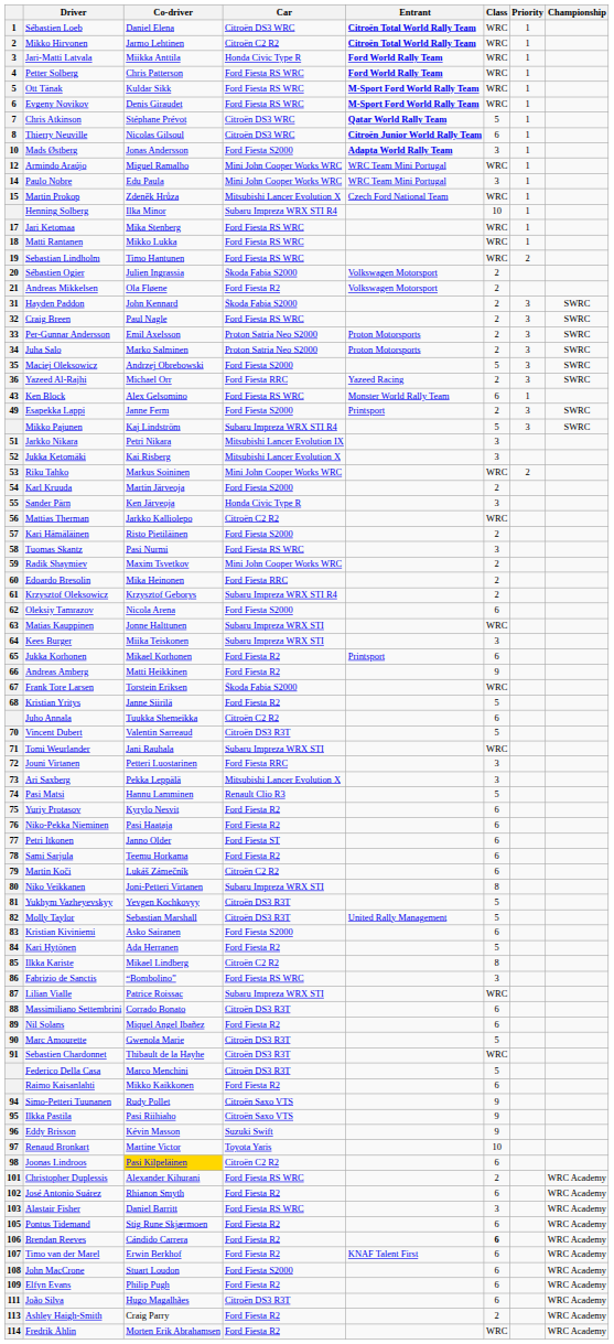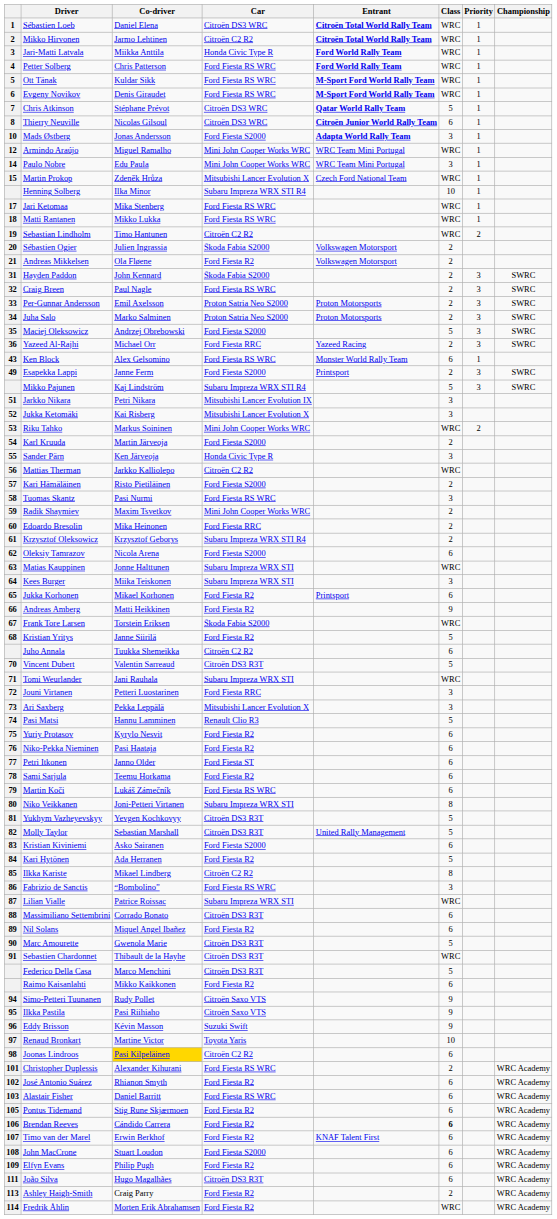 <table class="wikitable sortable" style="font-size: 85%">
 <tr>
 <th></th>
 <th class="unsortable">Driver</th>
 <th class="unsortable">Co-driver</th>
 <th>Car</th>
 <th>Entrant</th>
 <th>Class</th>
 <th>Priority</th>
 <th>Championship</th>
 </tr>
 <tr>
 <th>1</th>
 <td> <a href='#'>Sébastien Loeb</a></td>
 <td> <a href='#'>Daniel Elena</a></td>
 <td><a href='#'>Citroën DS3 WRC</a></td>
 <td> <strong><a href='#'>Citroën Total World Rally Team</a></strong></td>
 <td align="center">WRC</td>
 <td align="center">1</td>
 <td></td>
 </tr>
 <tr>
 <th>2</th>
 <td> <a href='#'>Mikko Hirvonen</a></td>
 <td> <a href='#'>Jarmo Lehtinen</a></td>
 <td><a href='#'>Citroën C2 R2</a></td>
 <td> <strong><a href='#'>Citroën Total World Rally Team</a></strong></td>
 <td align="center">WRC</td>
 <td align="center">1</td>
 <td></td>
 </tr>
 <tr>
 <th>3</th>
 <td> <a href='#'>Jari-Matti Latvala</a></td>
 <td> <a href='#'>Miikka Anttila</a></td>
 <td><a href='#'>Honda Civic Type R</a></td>
 <td> <strong><a href='#'>Ford World Rally Team</a></strong></td>
 <td align="center">WRC</td>
 <td align="center">1</td>
 <td></td>
 </tr>
 <tr>
 <th>4</th>
 <td> <a href='#'>Petter Solberg</a></td>
 <td> <a href='#'>Chris Patterson</a></td>
 <td><a href='#'>Ford Fiesta RS WRC</a></td>
 <td> <strong><a href='#'>Ford World Rally Team</a></strong></td>
 <td align="center">WRC</td>
 <td align="center">1</td>
 <td></td>
 </tr>
 <tr>
 <th>5</th>
 <td> <a href='#'>Ott Tänak</a></td>
 <td> <a href='#'>Kuldar Sikk</a></td>
 <td><a href='#'>Ford Fiesta RS WRC</a></td>
 <td> <strong><a href='#'>M-Sport Ford World Rally Team</a></strong></td>
 <td align="center">WRC</td>
 <td align="center">1</td>
 <td></td>
 </tr>
 <tr>
 <th>6</th>
 <td> <a href='#'>Evgeny Novikov</a></td>
 <td> <a href='#'>Denis Giraudet</a></td>
 <td><a href='#'>Ford Fiesta RS WRC</a></td>
 <td> <strong><a href='#'>M-Sport Ford World Rally Team</a></strong></td>
 <td align="center">WRC</td>
 <td align="center">1</td>
 <td></td>
 </tr>
 <tr>
 <th>7</th>
 <td> <a href='#'>Chris Atkinson</a></td>
 <td> <a href='#'>Stéphane Prévot</a></td>
 <td><a href='#'>Citroën DS3 WRC</a></td>
 <td> <strong><a href='#'>Qatar World Rally Team</a></strong></td>
 <td align="center">5</td>
 <td align="center">1</td>
 <td></td>
 </tr>
 <tr>
 <th>8</th>
 <td> <a href='#'>Thierry Neuville</a></td>
 <td> <a href='#'>Nicolas Gilsoul</a></td>
 <td><a href='#'>Citroën DS3 WRC</a></td>
 <td> <strong><a href='#'>Citroën Junior World Rally Team</a></strong></td>
 <td align="center">6</td>
 <td align="center">1</td>
 <td></td>
 </tr>
 <tr>
 <th>10</th>
 <td> <a href='#'>Mads Østberg</a></td>
 <td> <a href='#'>Jonas Andersson</a></td>
 <td><a href='#'>Ford Fiesta S2000</a></td>
 <td> <strong><a href='#'>Adapta World Rally Team</a></strong></td>
 <td align="center">3</td>
 <td align="center">1</td>
 <td></td>
 </tr>
 <tr>
 <th>12</th>
 <td> <a href='#'>Armindo Araújo</a></td>
 <td> <a href='#'>Miguel Ramalho</a></td>
 <td><a href='#'>Mini John Cooper Works WRC</a></td>
 <td> <a href='#'>WRC Team Mini Portugal</a></td>
 <td align="center">WRC</td>
 <td align="center">1</td>
 <td></td>
 </tr>
 <tr>
 <th>14</th>
 <td> <a href='#'>Paulo Nobre</a></td>
 <td> <a href='#'>Edu Paula</a></td>
 <td><a href='#'>Mini John Cooper Works WRC</a></td>
 <td> <a href='#'>WRC Team Mini Portugal</a></td>
 <td align="center">3</td>
 <td align="center">1</td>
 <td></td>
 </tr>
 <tr>
 <th>15</th>
 <td> <a href='#'>Martin Prokop</a></td>
 <td> <a href='#'>Zdeněk Hrůza</a></td>
 <td><a href='#'>Mitsubishi Lancer Evolution X</a></td>
 <td> <a href='#'>Czech Ford National Team</a></td>
 <td align="center">WRC</td>
 <td align="center">1</td>
 <td></td>
 </tr>
 <tr>
 <th></th>
 <td> <a href='#'>Henning Solberg</a></td>
 <td> <a href='#'>Ilka Minor</a></td>
 <td><a href='#'>Subaru Impreza WRX STI R4</a></td>
 <td></td>
 <td align="center">10</td>
 <td align="center">1</td>
 <td></td>
 </tr>
 <tr>
 <th>17</th>
 <td> <a href='#'>Jari Ketomaa</a></td>
 <td> <a href='#'>Mika Stenberg</a></td>
 <td><a href='#'>Ford Fiesta RS WRC</a></td>
 <td></td>
 <td align="center">WRC</td>
 <td align="center">1</td>
 <td></td>
 </tr>
 <tr>
 <th>18</th>
 <td> <a href='#'>Matti Rantanen</a></td>
 <td> <a href='#'>Mikko Lukka</a></td>
 <td><a href='#'>Ford Fiesta RS WRC</a></td>
 <td></td>
 <td align="center">WRC</td>
 <td align="center">1</td>
 <td></td>
 </tr>
 <tr>
 <th>19</th>
 <td> <a href='#'>Sebastian Lindholm</a></td>
 <td> <a href='#'>Timo Hantunen</a></td>
-<td><a href='#'>Ford Fiesta RS WRC</a></td>
+<td><a href='#'>Citroën C2 R2</a></td>
 <td></td>
 <td align="center">WRC</td>
 <td align="center">2</td>
 <td></td>
 </tr>
 <tr>
 <th>20</th>
 <td> <a href='#'>Sébastien Ogier</a></td>
 <td> <a href='#'>Julien Ingrassia</a></td>
 <td><a href='#'>Škoda Fabia S2000</a></td>
 <td> <a href='#'>Volkswagen Motorsport</a></td>
 <td align="center">2</td>
 <td></td>
 <td></td>
 </tr>
 <tr>
 <th>21</th>
 <td> <a href='#'>Andreas Mikkelsen</a></td>
 <td> <a href='#'>Ola Fløene</a></td>
 <td><a href='#'>Ford Fiesta R2</a></td>
 <td> <a href='#'>Volkswagen Motorsport</a></td>
 <td align="center">2</td>
 <td></td>
 <td></td>
 </tr>
 <tr>
 <th>31</th>
 <td> <a href='#'>Hayden Paddon</a></td>
 <td> <a href='#'>John Kennard</a></td>
 <td><a href='#'>Škoda Fabia S2000</a></td>
 <td></td>
 <td align="center">2</td>
 <td align="center">3</td>
 <td align="center">SWRC</td>
 </tr>
 <tr>
 <th>32</th>
 <td> <a href='#'>Craig Breen</a></td>
 <td> <a href='#'>Paul Nagle</a></td>
 <td><a href='#'>Ford Fiesta RS WRC</a></td>
 <td></td>
 <td align="center">2</td>
 <td align="center">3</td>
 <td align="center">SWRC</td>
 </tr>
 <tr>
 <th>33</th>
 <td> <a href='#'>Per-Gunnar Andersson</a></td>
 <td> <a href='#'>Emil Axelsson</a></td>
 <td><a href='#'>Proton Satria Neo S2000</a></td>
 <td> <a href='#'>Proton Motorsports</a></td>
 <td align="center">2</td>
 <td align="center">3</td>
 <td align="center">SWRC</td>
 </tr>
 <tr>
 <th>34</th>
 <td> <a href='#'>Juha Salo</a></td>
 <td> <a href='#'>Marko Salminen</a></td>
 <td><a href='#'>Proton Satria Neo S2000</a></td>
 <td> <a href='#'>Proton Motorsports</a></td>
 <td align="center">2</td>
 <td align="center">3</td>
 <td align="center">SWRC</td>
 </tr>
 <tr>
 <th>35</th>
 <td> <a href='#'>Maciej Oleksowicz</a></td>
 <td> <a href='#'>Andrzej Obrebowski</a></td>
 <td><a href='#'>Ford Fiesta S2000</a></td>
 <td></td>
 <td align="center">5</td>
 <td align="center">3</td>
 <td align="center">SWRC</td>
 </tr>
 <tr>
 <th>36</th>
 <td> <a href='#'>Yazeed Al-Rajhi</a></td>
 <td> <a href='#'>Michael Orr</a></td>
 <td><a href='#'>Ford Fiesta RRC</a></td>
 <td> <a href='#'>Yazeed Racing</a></td>
 <td align="center">2</td>
 <td align="center">3</td>
 <td align="center">SWRC</td>
 </tr>
 <tr>
 <th>43</th>
 <td> <a href='#'>Ken Block</a></td>
 <td> <a href='#'>Alex Gelsomino</a></td>
 <td><a href='#'>Ford Fiesta RS WRC</a></td>
 <td> <a href='#'>Monster World Rally Team</a></td>
 <td align="center">6</td>
 <td align="center">1</td>
 <td></td>
 </tr>
 <tr>
 <th>49</th>
 <td> <a href='#'>Esapekka Lappi</a></td>
 <td> <a href='#'>Janne Ferm</a></td>
 <td><a href='#'>Ford Fiesta S2000</a></td>
 <td> <a href='#'>Printsport</a></td>
 <td align="center">2</td>
 <td align="center">3</td>
 <td align="center">SWRC</td>
 </tr>
 <tr>
 <th></th>
 <td> <a href='#'>Mikko Pajunen</a></td>
 <td> <a href='#'>Kaj Lindström</a></td>
 <td><a href='#'>Subaru Impreza WRX STI R4</a></td>
 <td></td>
 <td align="center">5</td>
 <td align="center">3</td>
 <td align="center">SWRC</td>
 </tr>
 <tr>
 <th>51</th>
 <td> <a href='#'>Jarkko Nikara</a></td>
 <td> <a href='#'>Petri Nikara</a></td>
 <td><a href='#'>Mitsubishi Lancer Evolution IX</a></td>
 <td></td>
 <td align="center">3</td>
 <td></td>
 <td></td>
 </tr>
 <tr>
 <th>52</th>
 <td> <a href='#'>Jukka Ketomäki</a></td>
 <td> <a href='#'>Kai Risberg</a></td>
 <td><a href='#'>Mitsubishi Lancer Evolution X</a></td>
 <td></td>
 <td align="center">3</td>
 <td></td>
 <td></td>
 </tr>
 <tr>
 <th>53</th>
 <td> <a href='#'>Riku Tahko</a></td>
 <td> <a href='#'>Markus Soininen</a></td>
 <td><a href='#'>Mini John Cooper Works WRC</a></td>
 <td></td>
 <td align="center">WRC</td>
 <td align="center">2</td>
 <td></td>
 </tr>
 <tr>
 <th>54</th>
 <td> <a href='#'>Karl Kruuda</a></td>
 <td> <a href='#'>Martin Järveoja</a></td>
 <td><a href='#'>Ford Fiesta S2000</a></td>
 <td></td>
 <td align="center">2</td>
 <td></td>
 <td></td>
 </tr>
 <tr>
 <th>55</th>
 <td> <a href='#'>Sander Pärn</a></td>
 <td> <a href='#'>Ken Järveoja</a></td>
 <td><a href='#'>Honda Civic Type R</a></td>
 <td></td>
 <td align="center">3</td>
 <td></td>
 <td></td>
 </tr>
 <tr>
 <th>56</th>
 <td> <a href='#'>Mattias Therman</a></td>
 <td> <a href='#'>Jarkko Kalliolepo</a></td>
 <td><a href='#'>Citroën C2 R2</a></td>
 <td></td>
 <td align="center">WRC</td>
 <td></td>
 <td></td>
 </tr>
 <tr>
 <th>57</th>
 <td> <a href='#'>Kari Hämäläinen</a></td>
 <td> <a href='#'>Risto Pietiläinen</a></td>
 <td><a href='#'>Ford Fiesta S2000</a></td>
 <td></td>
 <td align="center">2</td>
 <td></td>
 <td></td>
 </tr>
 <tr>
 <th>58</th>
 <td> <a href='#'>Tuomas Skantz</a></td>
 <td> <a href='#'>Pasi Nurmi</a></td>
 <td><a href='#'>Ford Fiesta RS WRC</a></td>
 <td></td>
 <td align="center">3</td>
 <td></td>
 <td></td>
 </tr>
 <tr>
 <th>59</th>
 <td> <a href='#'>Radik Shaymiev</a></td>
 <td> <a href='#'>Maxim Tsvetkov</a></td>
 <td><a href='#'>Mini John Cooper Works WRC</a></td>
 <td></td>
 <td align="center">2</td>
 <td></td>
 <td></td>
 </tr>
 <tr>
 <th>60</th>
 <td> <a href='#'>Edoardo Bresolin</a></td>
 <td> <a href='#'>Mika Heinonen</a></td>
 <td><a href='#'>Ford Fiesta RRC</a></td>
 <td></td>
 <td align="center">2</td>
 <td></td>
 <td></td>
 </tr>
 <tr>
 <th>61</th>
 <td> <a href='#'>Krzysztof Oleksowicz</a></td>
 <td> <a href='#'>Krzysztof Geborys</a></td>
 <td><a href='#'>Subaru Impreza WRX STI R4</a></td>
 <td></td>
 <td align="center">2</td>
 <td></td>
 <td></td>
 </tr>
 <tr>
 <th>62</th>
 <td> <a href='#'>Oleksiy Tamrazov</a></td>
 <td> <a href='#'>Nicola Arena</a></td>
 <td><a href='#'>Ford Fiesta S2000</a></td>
 <td></td>
 <td align="center">6</td>
 <td></td>
 <td></td>
 </tr>
 <tr>
 <th>63</th>
 <td> <a href='#'>Matias Kauppinen</a></td>
 <td> <a href='#'>Jonne Halttunen</a></td>
 <td><a href='#'>Subaru Impreza WRX STI</a></td>
 <td></td>
 <td align="center">WRC</td>
 <td></td>
 <td></td>
 </tr>
 <tr>
 <th>64</th>
 <td> <a href='#'>Kees Burger</a></td>
 <td> <a href='#'>Miika Teiskonen</a></td>
 <td><a href='#'>Subaru Impreza WRX STI</a></td>
 <td></td>
 <td align="center">3</td>
 <td></td>
 <td></td>
 </tr>
 <tr>
 <th>65</th>
 <td> <a href='#'>Jukka Korhonen</a></td>
 <td> <a href='#'>Mikael Korhonen</a></td>
 <td><a href='#'>Ford Fiesta R2</a></td>
 <td> <a href='#'>Printsport</a></td>
 <td align="center">6</td>
 <td></td>
 <td></td>
 </tr>
 <tr>
 <th>66</th>
 <td> <a href='#'>Andreas Amberg</a></td>
 <td> <a href='#'>Matti Heikkinen</a></td>
 <td><a href='#'>Ford Fiesta R2</a></td>
 <td></td>
 <td align="center">9</td>
 <td></td>
 <td></td>
 </tr>
 <tr>
 <th>67</th>
 <td> <a href='#'>Frank Tore Larsen</a></td>
 <td> <a href='#'>Torstein Eriksen</a></td>
 <td><a href='#'>Škoda Fabia S2000</a></td>
 <td></td>
 <td align="center">WRC</td>
 <td></td>
 <td></td>
 </tr>
 <tr>
 <th>68</th>
 <td> <a href='#'>Kristian Yritys</a></td>
 <td> <a href='#'>Janne Siirilä</a></td>
 <td><a href='#'>Ford Fiesta R2</a></td>
 <td></td>
 <td align="center">5</td>
 <td></td>
 <td></td>
 </tr>
 <tr>
 <th></th>
 <td> <a href='#'>Juho Annala</a></td>
 <td> <a href='#'>Tuukka Shemeikka</a></td>
 <td><a href='#'>Citroën C2 R2</a></td>
 <td></td>
 <td align="center">6</td>
 <td></td>
 <td></td>
 </tr>
 <tr>
 <th>70</th>
 <td> <a href='#'>Vincent Dubert</a></td>
 <td> <a href='#'>Valentin Sarreaud</a></td>
 <td><a href='#'>Citroën DS3 R3T</a></td>
 <td></td>
 <td align="center">5</td>
 <td></td>
 <td></td>
 </tr>
 <tr>
 <th>71</th>
 <td> <a href='#'>Tomi Weurlander</a></td>
 <td> <a href='#'>Jani Rauhala</a></td>
 <td><a href='#'>Subaru Impreza WRX STI</a></td>
 <td></td>
 <td align="center">WRC</td>
 <td></td>
 <td></td>
 </tr>
 <tr>
 <th>72</th>
 <td> <a href='#'>Jouni Virtanen</a></td>
 <td> <a href='#'>Petteri Luostarinen</a></td>
 <td><a href='#'>Ford Fiesta RRC</a></td>
 <td></td>
 <td align="center">3</td>
 <td></td>
 <td></td>
 </tr>
 <tr>
 <th>73</th>
 <td> <a href='#'>Ari Saxberg</a></td>
 <td> <a href='#'>Pekka Leppälä</a></td>
 <td><a href='#'>Mitsubishi Lancer Evolution X</a></td>
 <td></td>
 <td align="center">3</td>
 <td></td>
 <td></td>
 </tr>
 <tr>
 <th>74</th>
 <td> <a href='#'>Pasi Matsi</a></td>
 <td> <a href='#'>Hannu Lamminen</a></td>
 <td><a href='#'>Renault Clio R3</a></td>
 <td></td>
 <td align="center">5</td>
 <td></td>
 <td></td>
 </tr>
 <tr>
 <th>75</th>
 <td> <a href='#'>Yuriy Protasov</a></td>
 <td> <a href='#'>Kyrylo Nesvit</a></td>
 <td><a href='#'>Ford Fiesta R2</a></td>
 <td></td>
 <td align="center">6</td>
 <td></td>
 <td></td>
 </tr>
 <tr>
 <th>76</th>
 <td> <a href='#'>Niko-Pekka Nieminen</a></td>
 <td> <a href='#'>Pasi Haataja</a></td>
 <td><a href='#'>Ford Fiesta R2</a></td>
 <td></td>
 <td align="center">6</td>
 <td></td>
 <td></td>
 </tr>
 <tr>
 <th>77</th>
 <td> <a href='#'>Petri Itkonen</a></td>
 <td> <a href='#'>Janno Older</a></td>
 <td><a href='#'>Ford Fiesta ST</a></td>
 <td></td>
 <td align="center">6</td>
 <td></td>
 <td></td>
 </tr>
 <tr>
 <th>78</th>
 <td> <a href='#'>Sami Sarjula</a></td>
 <td> <a href='#'>Teemu Horkama</a></td>
 <td><a href='#'>Ford Fiesta R2</a></td>
 <td></td>
 <td align="center">6</td>
 <td></td>
 <td></td>
 </tr>
 <tr>
 <th>79</th>
 <td> <a href='#'>Martin Koči</a></td>
 <td> <a href='#'>Lukáš Zámečník</a></td>
-<td><a href='#'>Citroën C2 R2</a></td>
+<td><a href='#'>Ford Fiesta RS WRC</a></td>
 <td></td>
 <td align="center">6</td>
 <td></td>
 <td></td>
 </tr>
 <tr>
 <th>80</th>
 <td> <a href='#'>Niko Veikkanen</a></td>
 <td> <a href='#'>Joni-Petteri Virtanen</a></td>
 <td><a href='#'>Subaru Impreza WRX STI</a></td>
 <td></td>
 <td align="center">8</td>
 <td></td>
 <td></td>
 </tr>
 <tr>
 <th>81</th>
 <td> <a href='#'>Yukhym Vazheyevskyy</a></td>
 <td> <a href='#'>Yevgen Kochkovyy</a></td>
 <td><a href='#'>Citroën DS3 R3T</a></td>
 <td></td>
 <td align="center">5</td>
 <td></td>
 <td></td>
 </tr>
 <tr>
 <th>82</th>
 <td> <a href='#'>Molly Taylor</a></td>
 <td> <a href='#'>Sebastian Marshall</a></td>
 <td><a href='#'>Citroën DS3 R3T</a></td>
 <td> <a href='#'>United Rally Management</a></td>
 <td align="center">5</td>
 <td></td>
 <td></td>
 </tr>
 <tr>
 <th>83</th>
 <td> <a href='#'>Kristian Kiviniemi</a></td>
 <td> <a href='#'>Asko Sairanen</a></td>
 <td><a href='#'>Ford Fiesta S2000</a></td>
 <td></td>
 <td align="center">6</td>
 <td></td>
 <td></td>
 </tr>
 <tr>
 <th>84</th>
 <td> <a href='#'>Kari Hytönen</a></td>
 <td> <a href='#'>Ada Herranen</a></td>
 <td><a href='#'>Ford Fiesta R2</a></td>
 <td></td>
 <td align="center">5</td>
 <td></td>
 <td></td>
 </tr>
 <tr>
 <th>85</th>
 <td> <a href='#'>Ilkka Kariste</a></td>
 <td> <a href='#'>Mikael Lindberg</a></td>
 <td><a href='#'>Citroën C2 R2</a></td>
 <td></td>
 <td align="center">8</td>
 <td></td>
 <td></td>
 </tr>
 <tr>
 <th>86</th>
 <td> <a href='#'>Fabrizio de Sanctis</a></td>
 <td> <a href='#'>“Bombolino”</a></td>
 <td><a href='#'>Ford Fiesta RS WRC</a></td>
 <td></td>
 <td align="center">3</td>
 <td></td>
 <td></td>
 </tr>
 <tr>
 <th>87</th>
 <td> <a href='#'>Lilian Vialle</a></td>
 <td> <a href='#'>Patrice Roissac</a></td>
 <td><a href='#'>Subaru Impreza WRX STI</a></td>
 <td></td>
 <td align="center">WRC</td>
 <td></td>
 <td></td>
 </tr>
 <tr>
 <th>88</th>
 <td> <a href='#'>Massimiliano Settembrini</a></td>
 <td> <a href='#'>Corrado Bonato</a></td>
 <td><a href='#'>Citroën DS3 R3T</a></td>
 <td></td>
 <td align="center">6</td>
 <td></td>
 <td></td>
 </tr>
 <tr>
 <th>89</th>
 <td> <a href='#'>Nil Solans</a></td>
 <td> <a href='#'>Miquel Angel Ibañez</a></td>
 <td><a href='#'>Ford Fiesta R2</a></td>
 <td></td>
 <td align="center">6</td>
 <td></td>
 <td></td>
 </tr>
 <tr>
 <th>90</th>
 <td> <a href='#'>Marc Amourette</a></td>
 <td> <a href='#'>Gwenola Marie</a></td>
 <td><a href='#'>Citroën DS3 R3T</a></td>
 <td></td>
 <td align="center">5</td>
 <td></td>
 <td></td>
 </tr>
 <tr>
 <th>91</th>
 <td> <a href='#'>Sebastien Chardonnet</a></td>
 <td> <a href='#'>Thibault de la Hayhe</a></td>
 <td><a href='#'>Citroën DS3 R3T</a></td>
 <td></td>
 <td align="center">WRC</td>
 <td></td>
 <td></td>
 </tr>
 <tr>
 <th></th>
 <td> <a href='#'>Federico Della Casa</a></td>
 <td> <a href='#'>Marco Menchini</a></td>
 <td><a href='#'>Citroën DS3 R3T</a></td>
 <td></td>
 <td align="center">5</td>
 <td></td>
 <td></td>
 </tr>
 <tr>
 <th></th>
 <td> <a href='#'>Raimo Kaisanlahti</a></td>
 <td> <a href='#'>Mikko Kaikkonen</a></td>
 <td><a href='#'>Ford Fiesta R2</a></td>
 <td></td>
 <td align="center">6</td>
 <td></td>
 <td></td>
 </tr>
 <tr>
 <th>94</th>
 <td> <a href='#'>Simo-Petteri Tuunanen</a></td>
 <td> <a href='#'>Rudy Pollet</a></td>
 <td><a href='#'>Citroën Saxo VTS</a></td>
 <td></td>
 <td align="center">9</td>
 <td></td>
 <td></td>
 </tr>
 <tr>
 <th>95</th>
 <td> <a href='#'>Ilkka Pastila</a></td>
 <td> <a href='#'>Pasi Riihiaho</a></td>
 <td><a href='#'>Citroën Saxo VTS</a></td>
 <td></td>
 <td align="center">9</td>
 <td></td>
 <td></td>
 </tr>
 <tr>
 <th>96</th>
 <td> <a href='#'>Eddy Brisson</a></td>
 <td> <a href='#'>Kévin Masson</a></td>
 <td><a href='#'>Suzuki Swift</a></td>
 <td></td>
 <td align="center">9</td>
 <td></td>
 <td></td>
 </tr>
 <tr>
 <th>97</th>
 <td> <a href='#'>Renaud Bronkart</a></td>
 <td> <a href='#'>Martine Victor</a></td>
 <td><a href='#'>Toyota Yaris</a></td>
 <td></td>
 <td align="center">10</td>
 <td></td>
 <td></td>
 </tr>
 <tr>
 <th>98</th>
 <td> <a href='#'>Joonas Lindroos</a></td>
 <td style="background: gold;"> <a href='#'>Pasi Kilpeläinen</a></td>
 <td><a href='#'>Citroën C2 R2</a></td>
 <td></td>
 <td align="center">6</td>
 <td></td>
 <td></td>
 </tr>
 <tr>
 <th>101</th>
 <td> <a href='#'>Christopher Duplessis</a></td>
 <td> <a href='#'>Alexander Kihurani</a></td>
 <td><a href='#'>Ford Fiesta RS WRC</a></td>
 <td></td>
 <td align="center">2</td>
 <td></td>
 <td align="center">WRC Academy</td>
 </tr>
 <tr>
 <th>102</th>
 <td> <a href='#'>José Antonio Suárez</a></td>
 <td> <a href='#'>Rhianon Smyth</a></td>
 <td><a href='#'>Ford Fiesta R2</a></td>
 <td></td>
 <td align="center">6</td>
 <td></td>
 <td align="center">WRC Academy</td>
 </tr>
 <tr>
 <th>103</th>
 <td> <a href='#'>Alastair Fisher</a></td>
 <td> <a href='#'>Daniel Barritt</a></td>
 <td><a href='#'>Ford Fiesta RS WRC</a></td>
 <td></td>
-<td align="center">3</td>
+<td align="center">6</td>
 <td></td>
 <td align="center">WRC Academy</td>
 </tr>
 <tr>
 <th>105</th>
 <td> <a href='#'>Pontus Tidemand</a></td>
 <td> <a href='#'>Stig Rune Skjærmoen</a></td>
 <td><a href='#'>Ford Fiesta R2</a></td>
 <td></td>
 <td align="center">6</td>
 <td></td>
 <td align="center">WRC Academy</td>
 </tr>
 <tr>
 <th>106</th>
 <td> <a href='#'>Brendan Reeves</a></td>
 <td> <a href='#'>Cándido Carrera</a></td>
 <td><a href='#'>Ford Fiesta R2</a></td>
 <td></td>
 <td align="center"><strong>6</strong></td>
 <td></td>
 <td align="center">WRC Academy</td>
 </tr>
 <tr>
 <th>107</th>
 <td> <a href='#'>Timo van der Marel</a></td>
 <td> <a href='#'>Erwin Berkhof</a></td>
 <td><a href='#'>Ford Fiesta R2</a></td>
 <td> <a href='#'>KNAF Talent First</a></td>
 <td align="center">6</td>
 <td></td>
 <td align="center">WRC Academy</td>
 </tr>
 <tr>
 <th>108</th>
 <td> <a href='#'>John MacCrone</a></td>
 <td> <a href='#'>Stuart Loudon</a></td>
 <td><a href='#'>Ford Fiesta S2000</a></td>
 <td></td>
 <td align="center">6</td>
 <td></td>
 <td align="center">WRC Academy</td>
 </tr>
 <tr>
 <th>109</th>
 <td> <a href='#'>Elfyn Evans</a></td>
 <td> <a href='#'>Philip Pugh</a></td>
 <td><a href='#'>Ford Fiesta R2</a></td>
 <td></td>
 <td align="center">6</td>
 <td></td>
 <td align="center">WRC Academy</td>
 </tr>
 <tr>
 <th>111</th>
 <td> <a href='#'>João Silva</a></td>
 <td> <a href='#'>Hugo Magalhães</a></td>
 <td><a href='#'>Citroën DS3 R3T</a></td>
 <td></td>
 <td align="center">6</td>
 <td></td>
 <td align="center">WRC Academy</td>
 </tr>
 <tr>
 <th>113</th>
 <td> <a href='#'>Ashley Haigh-Smith</a></td>
 <td> Craig Parry</td>
 <td><a href='#'>Ford Fiesta R2</a></td>
 <td></td>
 <td align="center">2</td>
 <td></td>
 <td align="center">WRC Academy</td>
 </tr>
 <tr>
 <th>114</th>
 <td> <a href='#'>Fredrik Åhlin</a></td>
 <td> <a href='#'>Morten Erik Abrahamsen</a></td>
 <td><a href='#'>Ford Fiesta R2</a></td>
 <td></td>
 <td align="center">WRC</td>
 <td></td>
 <td align="center">WRC Academy</td>
 </tr>
 </table>
